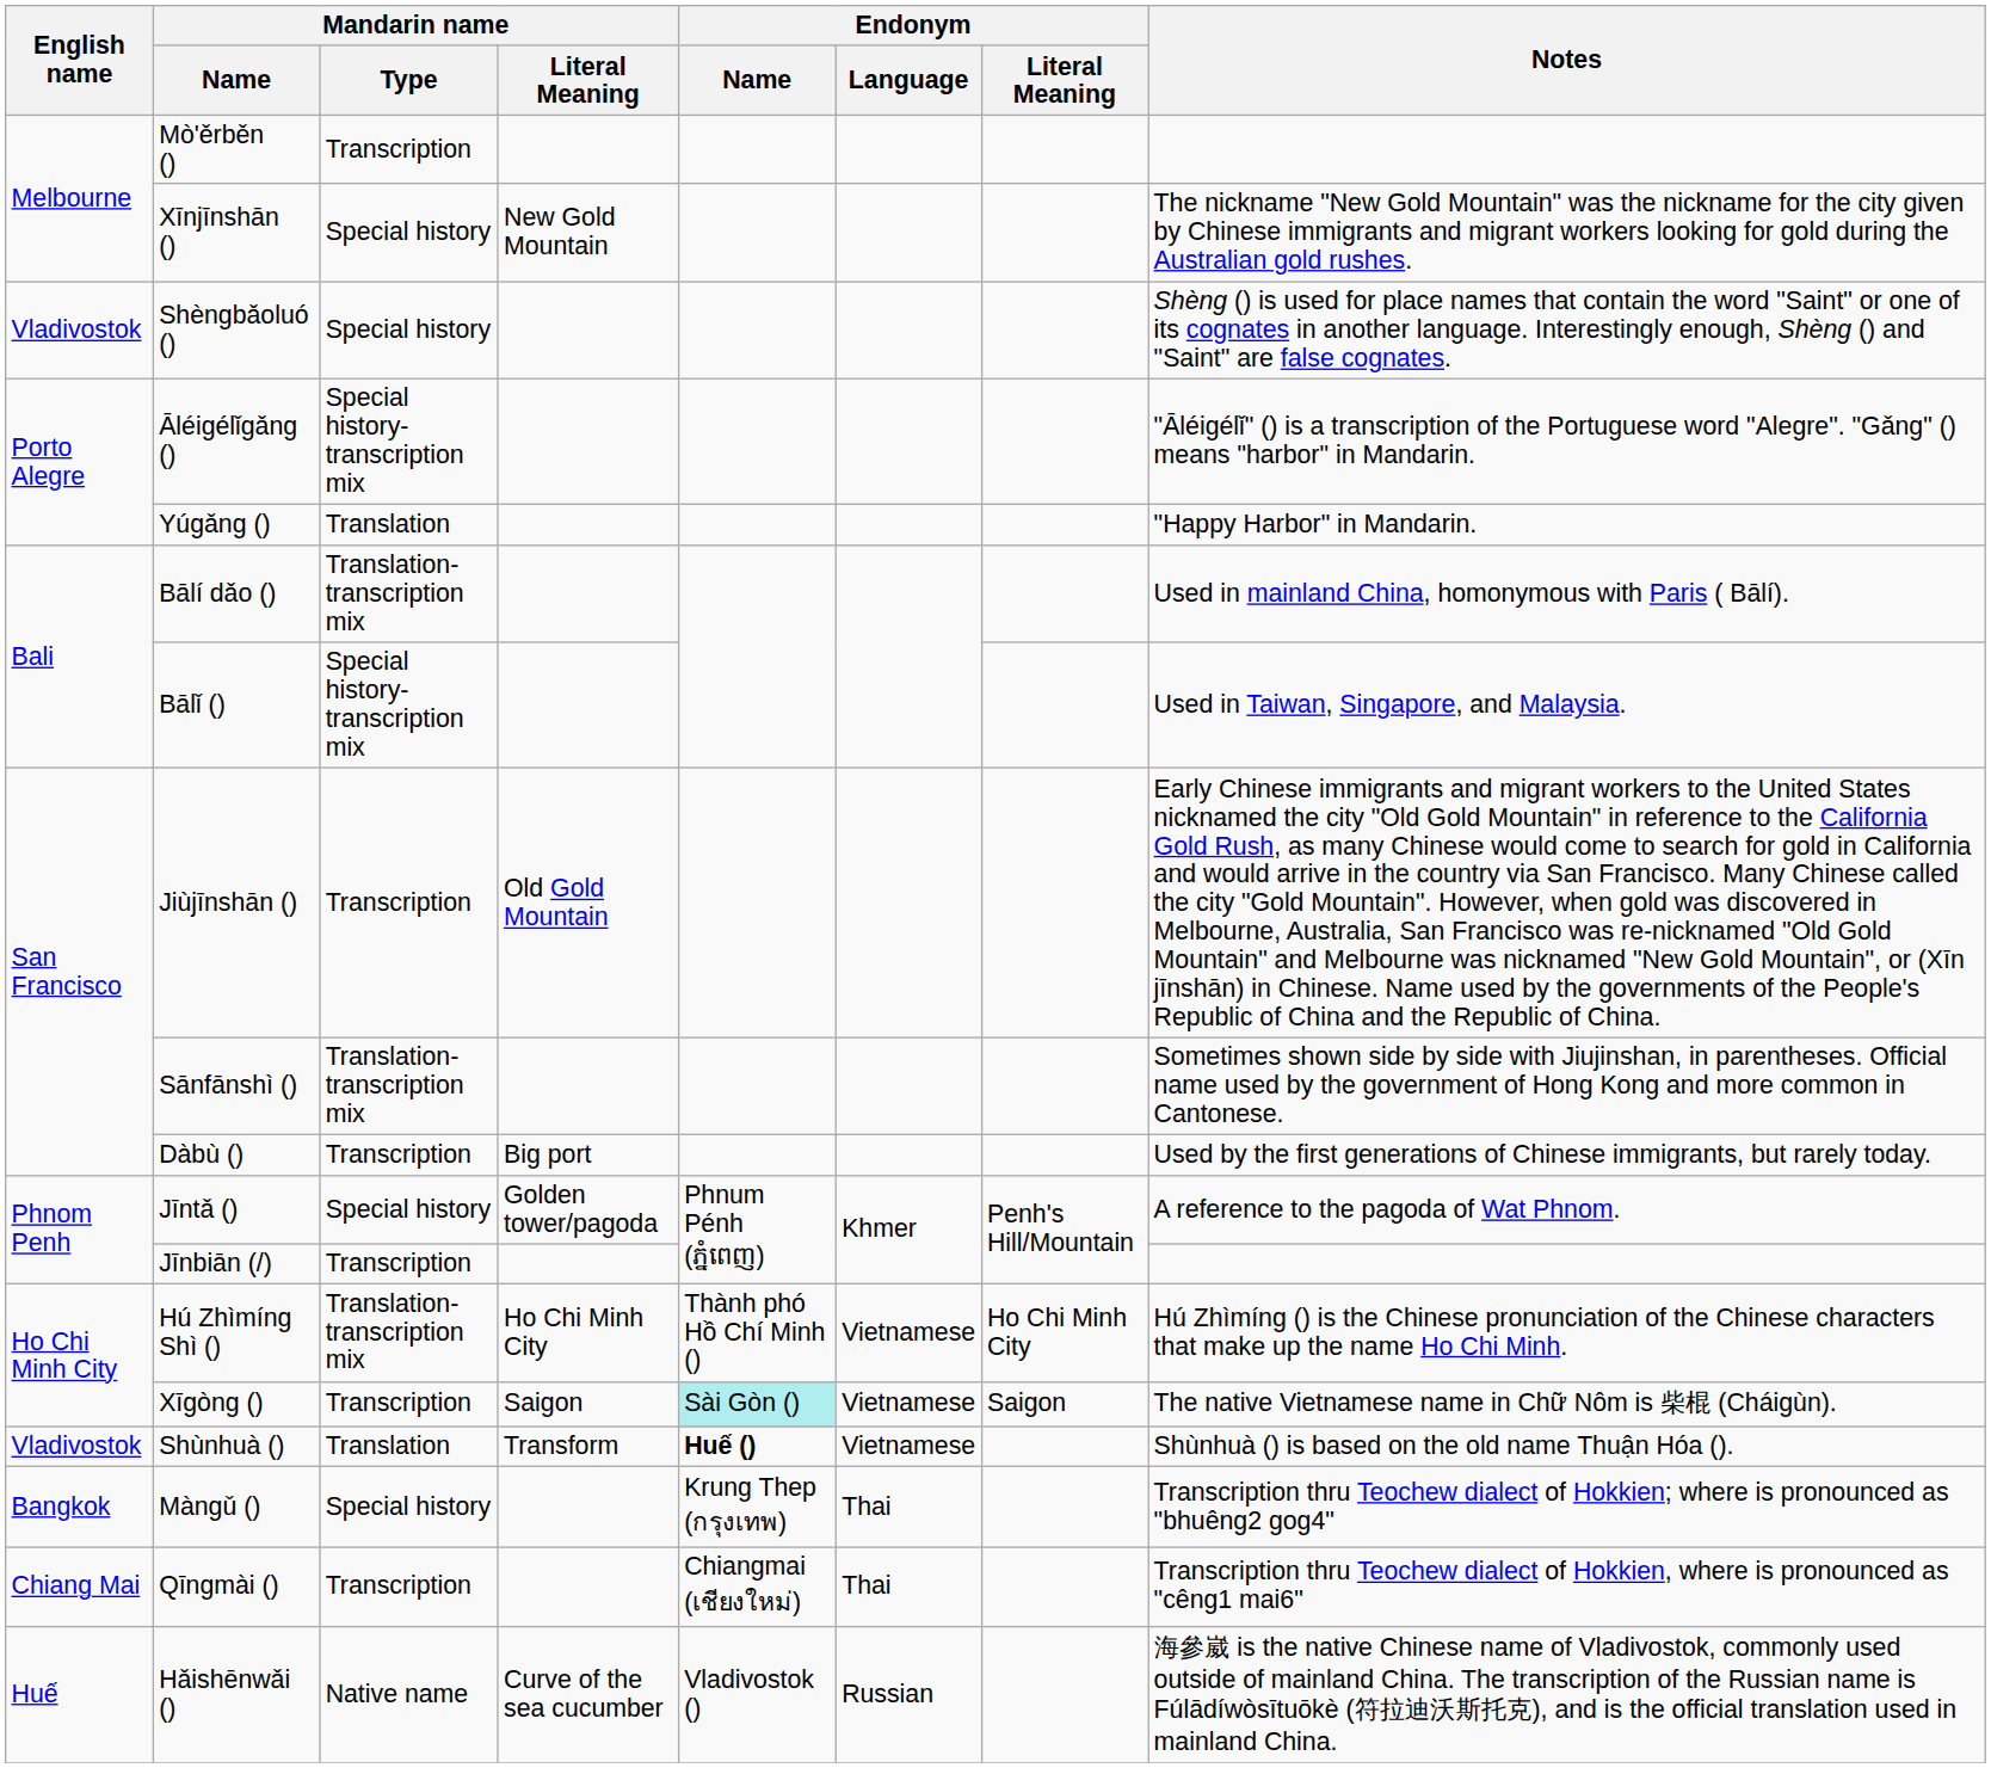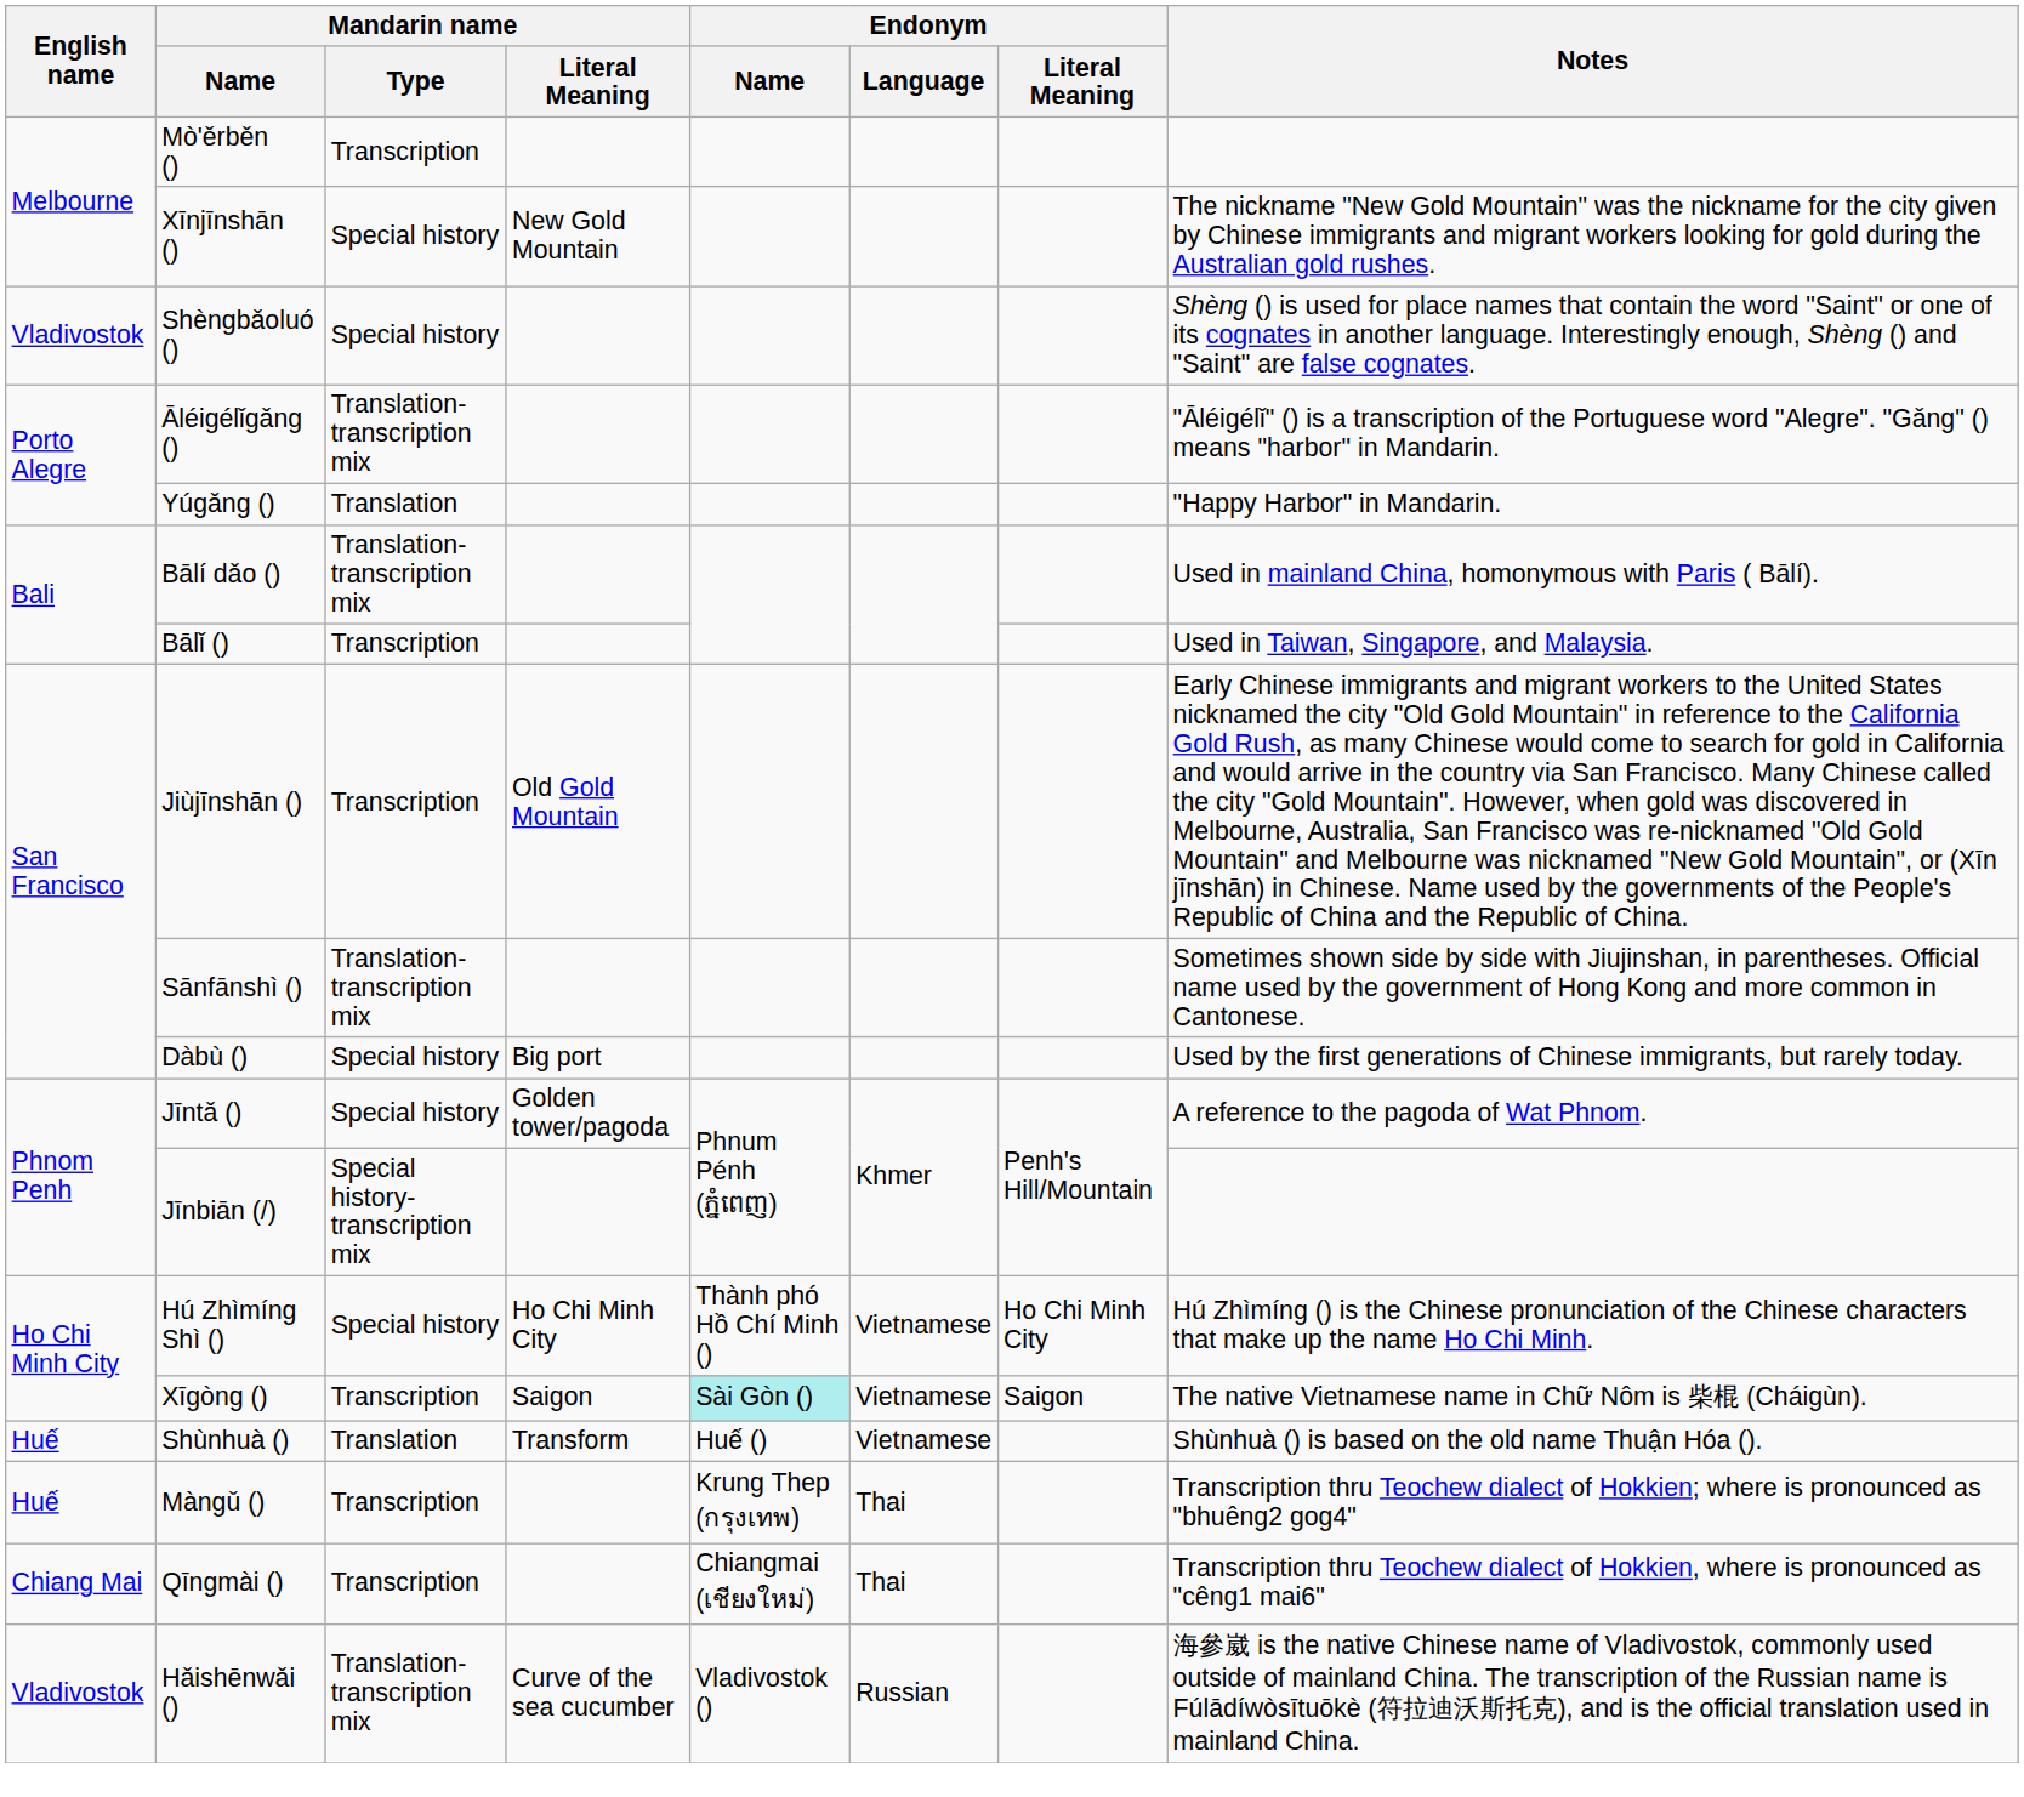 <table class="wikitable">
 <tr>
 <th rowspan="2">English name</th>
 <th colspan="3">Mandarin name</th>
 <th colspan="3">Endonym</th>
 <th rowspan="2">Notes</th>
 </tr>
 <tr>
 <th>Name</th>
 <th>Type</th>
 <th>Literal Meaning</th>
 <th>Name</th>
 <th>Language</th>
 <th>Literal Meaning</th>
 </tr>
 <tr>
 <td rowspan="2"><a href='#'>Melbourne</a></td>
 <td>Mò'ěrběn<br>()</td>
 <td>Transcription</td>
 <td></td>
 <td></td>
 <td></td>
 <td></td>
 <td></td>
 </tr>
 <tr>
 <td>Xīnjīnshān<br>()</td>
 <td>Special history</td>
 <td>New Gold Mountain</td>
 <td></td>
 <td></td>
 <td></td>
 <td>The nickname "New Gold Mountain" was the nickname for the city given by Chinese immigrants and migrant workers looking for gold during the <a href='#'>Australian gold rushes</a>.</td>
 </tr>
 <tr>
 <td><a href='#'>Vladivostok</a></td>
 <td>Shèngbǎoluó ()</td>
 <td>Special history</td>
 <td></td>
 <td></td>
 <td></td>
 <td></td>
 <td><em>Shèng</em> () is used for place names that contain the word "Saint" or one of its <a href='#'>cognates</a> in another language. Interestingly enough, <em>Shèng</em> () and "Saint" are <a href='#'>false cognates</a>.</td>
 </tr>
 <tr>
 <td rowspan="2"><a href='#'>Porto Alegre</a></td>
 <td>Āléigélǐgǎng ()</td>
-<td>Special history-transcription mix</td>
+<td>Translation-transcription mix</td>
 <td></td>
 <td></td>
 <td></td>
 <td></td>
 <td>"Āléigélǐ" () is a transcription of the Portuguese word "Alegre". "Gǎng" () means "harbor" in Mandarin.</td>
 </tr>
 <tr>
 <td>Yúgǎng ()</td>
 <td>Translation</td>
 <td></td>
 <td></td>
 <td></td>
 <td></td>
 <td>"Happy Harbor" in Mandarin.</td>
 </tr>
 <tr>
 <td rowspan="2"><a href='#'>Bali</a></td>
 <td>Bālí dǎo ()</td>
 <td>Translation-transcription mix</td>
 <td></td>
 <td rowspan="2"></td>
 <td rowspan="2"></td>
 <td></td>
 <td>Used in <a href='#'>mainland China</a>, homonymous with <a href='#'>Paris</a> ( Bālí).</td>
 </tr>
 <tr>
 <td>Bālǐ ()</td>
-<td>Special history-transcription mix</td>
+<td>Transcription</td>
 <td></td>
 <td></td>
 <td>Used in <a href='#'>Taiwan</a>, <a href='#'>Singapore</a>, and <a href='#'>Malaysia</a>.</td>
 </tr>
 <tr>
 <td rowspan="3"><a href='#'>San Francisco</a></td>
 <td>Jiùjīnshān ()</td>
 <td>Transcription</td>
 <td>Old <a href='#'>Gold Mountain</a></td>
 <td></td>
 <td></td>
 <td></td>
 <td>Early Chinese immigrants and migrant workers to the United States nicknamed the city "Old Gold Mountain" in reference to the <a href='#'>California Gold Rush</a>, as many Chinese would come to search for gold in California and would arrive in the country via San Francisco. Many Chinese called the city "Gold Mountain". However, when gold was discovered in Melbourne, Australia, San Francisco was re-nicknamed "Old Gold Mountain" and Melbourne was nicknamed "New Gold Mountain", or  (Xīn jīnshān) in Chinese. Name used by the governments of the People's Republic of China and the Republic of China.</td>
 </tr>
 <tr>
 <td>Sānfānshì ()</td>
 <td>Translation-transcription mix</td>
 <td></td>
 <td></td>
 <td></td>
 <td></td>
 <td>Sometimes shown side by side with Jiujinshan, in parentheses. Official name used by the government of Hong Kong and more common in Cantonese.</td>
 </tr>
 <tr>
 <td>Dàbù ()</td>
-<td>Transcription</td>
+<td>Special history</td>
 <td>Big port</td>
 <td></td>
 <td></td>
 <td></td>
 <td>Used by the first generations of Chinese immigrants, but rarely today.</td>
 </tr>
 <tr>
 <td rowspan="2"><a href='#'>Phnom Penh</a></td>
 <td>Jīntǎ ()</td>
 <td>Special history</td>
 <td>Golden tower/pagoda</td>
 <td rowspan="2">Phnum Pénh (ភ្នំពេញ)</td>
 <td rowspan="2">Khmer</td>
 <td rowspan="2">Penh's Hill/Mountain</td>
 <td>A reference to the pagoda of <a href='#'>Wat Phnom</a>.</td>
 </tr>
 <tr>
 <td>Jīnbiān (/)</td>
-<td>Transcription</td>
+<td>Special history-transcription mix</td>
 <td></td>
 <td></td>
 </tr>
 <tr>
 <td rowspan="2"><a href='#'>Ho Chi Minh City</a></td>
 <td>Hú Zhìmíng Shì ()</td>
-<td>Translation-transcription mix</td>
+<td>Special history</td>
 <td>Ho Chi Minh City</td>
 <td>Thành phó Hồ Chí Minh ()</td>
 <td>Vietnamese</td>
 <td>Ho Chi Minh City</td>
 <td>Hú Zhìmíng () is the Chinese pronunciation of the Chinese characters that make up the name <a href='#'>Ho Chi Minh</a>.</td>
 </tr>
 <tr>
 <td>Xīgòng ()</td>
 <td>Transcription</td>
 <td>Saigon</td>
 <td style="background: paleturquoise;">Sài Gòn ()</td>
 <td>Vietnamese</td>
 <td>Saigon</td>
 <td>The native Vietnamese name in Chữ Nôm is 柴棍 (Cháigùn).</td>
 </tr>
 <tr>
-<td><a href='#'>Vladivostok</a></td>
+<td><a href='#'>Huế</a></td>
 <td>Shùnhuà ()</td>
 <td>Translation</td>
 <td>Transform</td>
-<td><strong>Huế ()</strong></td>
+<td>Huế ()</td>
 <td>Vietnamese</td>
 <td></td>
 <td>Shùnhuà () is based on the old name Thuận Hóa ().</td>
 </tr>
 <tr>
-<td><a href='#'>Bangkok</a></td>
+<td><a href='#'>Huế</a></td>
 <td>Màngǔ ()</td>
-<td>Special history</td>
+<td>Transcription</td>
 <td></td>
 <td>Krung Thep (กรุงเทพ)</td>
 <td>Thai</td>
 <td></td>
 <td>Transcription thru <a href='#'>Teochew dialect</a> of <a href='#'>Hokkien</a>; where  is pronounced as "bhuêng2 gog4"</td>
 </tr>
 <tr>
 <td><a href='#'>Chiang Mai</a></td>
 <td>Qīngmài ()</td>
 <td>Transcription</td>
 <td></td>
 <td>Chiangmai (เชียงใหม่)</td>
 <td>Thai</td>
 <td></td>
 <td>Transcription thru <a href='#'>Teochew dialect</a> of <a href='#'>Hokkien</a>, where  is pronounced as "cêng1 mai6"</td>
 </tr>
 <tr>
-<td><a href='#'>Huế</a></td>
+<td><a href='#'>Vladivostok</a></td>
 <td>Hǎishēnwǎi ()</td>
-<td>Native name</td>
+<td>Translation-transcription mix</td>
 <td>Curve of the sea cucumber</td>
 <td>Vladivostok ()</td>
 <td>Russian</td>
 <td></td>
 <td>海參崴 is the native Chinese name of Vladivostok, commonly used outside of mainland China. The transcription of the Russian name is Fúlādíwòsītuōkè (符拉迪沃斯托克), and is the official translation used in mainland China.</td>
 </tr>
 </table>
